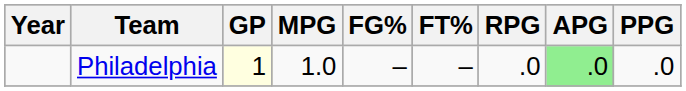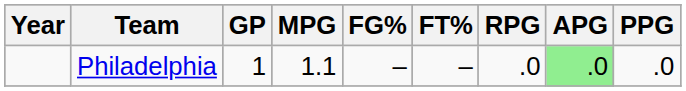 <table class="wikitable sortable" style="font-size:95%; text-align:right;">
 <tr>
 <th>Year</th>
 <th>Team</th>
 <th>GP</th>
 <th>MPG</th>
 <th>FG%</th>
 <th>FT%</th>
 <th>RPG</th>
 <th>APG</th>
 <th>PPG</th>
 </tr>
 <tr>
 <td style="text-align:left;"></td>
 <td style="text-align:left;"><a href='#'>Philadelphia</a></td>
-<td style="background: lightyellow;">1</td>
-<td>1.0</td>
+<td>1</td>
+<td>1.1</td>
 <td>–</td>
 <td>–</td>
 <td>.0</td>
 <td style="background: lightgreen;">.0</td>
 <td>.0</td>
 </tr>
 </table>
